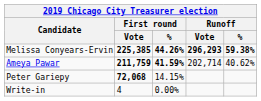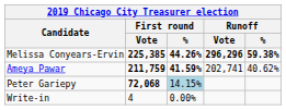 <table class="wikitable collapsible sortable">
 <tr>
 <th colspan=7 textalign=center><a href='#'>2019 Chicago City Treasurer election</a></th>
 </tr>
 <tr>
 <th rowspan=2>Candidate</th>
 <th colspan=2>First round</th>
 <th colspan=2>Runoff</th>
 </tr>
 <tr>
 <th>Vote</th>
 <th>%</th>
 <th>Vote</th>
 <th>%</th>
 </tr>
 <tr>
 <td>Melissa Conyears-Ervin</td>
 <td><strong>225,385</strong></td>
 <td><strong>44.26%</strong></td>
-<td><strong>296,293</strong></td>
+<td><strong>296,296</strong></td>
 <td><strong>59.38%</strong></td>
 </tr>
 <tr>
 <td><a href='#'>Ameya Pawar</a></td>
 <td><strong>211,759</strong></td>
 <td><strong>41.59%</strong></td>
-<td>202,714</td>
+<td>202,741</td>
 <td>40.62%</td>
 </tr>
 <tr>
 <td>Peter Gariepy</td>
 <td><strong>72,068</strong></td>
-<td>14.15%</td>
+<td style="background: lightblue;">14.15%</td>
 <td></td>
 <td></td>
 </tr>
 <tr>
 <td>Write-in</td>
 <td>4</td>
 <td>0.00%</td>
 <td></td>
 <td></td>
 </tr>
 </table>
